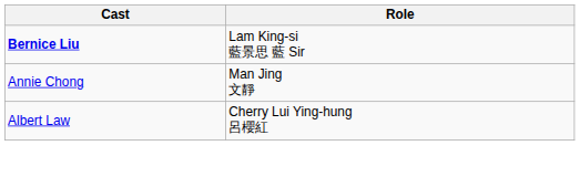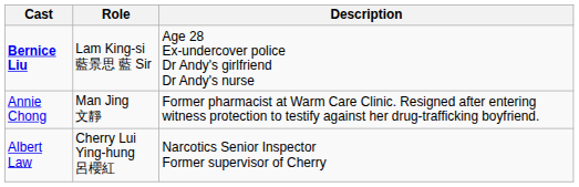 <table class="wikitable" width="55%">
 <tr>
 <th>Cast</th>
 <th>Role</th>
+<th>Description</th>
 </tr>
 <tr>
 <td><strong><a href='#'>Bernice Liu</a></strong></td>
 <td>Lam King-si <br> 藍景思 藍 Sir</td>
+<td>Age 28<br>Ex-undercover police<br>Dr Andy's girlfriend<br>Dr Andy's nurse</td>
 </tr>
 <tr>
 <td><a href='#'>Annie Chong</a></td>
 <td>Man Jing <br> 文靜</td>
+<td>Former pharmacist at Warm Care Clinic. Resigned after entering witness protection to testify against her drug-trafficking boyfriend.</td>
 </tr>
 <tr>
 <td><a href='#'>Albert Law</a></td>
 <td>Cherry Lui Ying-hung <br> 呂櫻紅</td>
+<td>Narcotics Senior Inspector  <br> Former supervisor of Cherry</td>
 </tr>
 </table>
